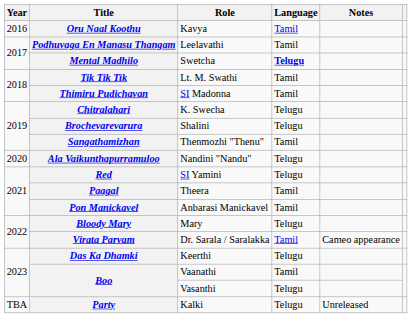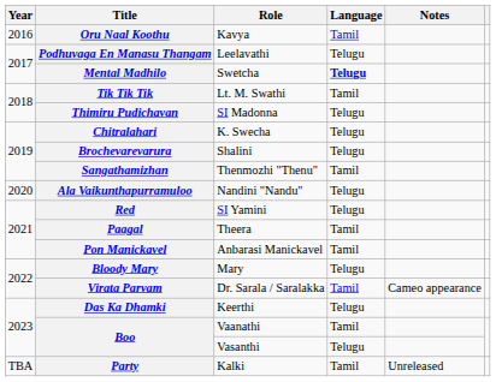 <table class="wikitable sortable plainrowheaders">
 <tr>
 <th scope="col">Year</th>
 <th scope="col">Title</th>
 <th scope="col">Role</th>
 <th scope="col">Language</th>
 <th scope="col" class="unsortable">Notes</th>
 <th scope="col" class="unsortable"></th>
 </tr>
 <tr>
 <td>2016</td>
 <th scope="row"><em><a href='#'>Oru Naal Koothu</a></em></th>
 <td>Kavya</td>
 <td><a href='#'>Tamil</a></td>
 <td></td>
 <td></td>
 </tr>
 <tr>
 <td rowspan="2">2017</td>
 <th scope="row"><em><a href='#'>Podhuvaga En Manasu Thangam</a></em></th>
 <td>Leelavathi</td>
-<td>Tamil</td>
+<td>Telugu</td>
 <td></td>
 <td></td>
 </tr>
 <tr>
 <th scope="row"><em><a href='#'>Mental Madhilo</a></em></th>
 <td>Swetcha</td>
 <td><strong><a href='#'>Telugu</a></strong></td>
 <td></td>
 <td></td>
 </tr>
 <tr>
 <td rowspan="2">2018</td>
 <th scope="row"><em><a href='#'>Tik Tik Tik</a></em></th>
 <td>Lt. M. Swathi</td>
 <td>Tamil</td>
 <td></td>
 <td></td>
 </tr>
 <tr>
 <th scope="row"><em><a href='#'>Thimiru Pudichavan</a></em></th>
 <td><a href='#'>SI</a> Madonna</td>
-<td>Tamil</td>
+<td>Telugu</td>
 <td></td>
 <td></td>
 </tr>
 <tr>
 <td rowspan="3">2019</td>
 <th scope="row"><em><a href='#'>Chitralahari</a></em></th>
 <td>K. Swecha</td>
 <td>Telugu</td>
 <td></td>
 <td></td>
 </tr>
 <tr>
 <th scope="row"><em><a href='#'>Brochevarevarura</a></em></th>
 <td>Shalini</td>
 <td>Telugu</td>
 <td></td>
 <td></td>
 </tr>
 <tr>
 <th scope="row"><em><a href='#'>Sangathamizhan</a></em></th>
 <td>Thenmozhi "Thenu"</td>
 <td>Tamil</td>
 <td></td>
 <td></td>
 </tr>
 <tr>
 <td>2020</td>
 <th scope="row"><em><a href='#'>Ala Vaikunthapurramuloo</a></em></th>
 <td>Nandini "Nandu"</td>
 <td>Telugu</td>
 <td></td>
 <td></td>
 </tr>
 <tr>
 <td rowspan="3">2021</td>
 <th scope="row"><em><a href='#'>Red</a></em></th>
 <td><a href='#'>SI</a> Yamini</td>
 <td>Telugu</td>
 <td></td>
 <td></td>
 </tr>
 <tr>
 <th scope="row"><em><a href='#'>Paagal</a></em></th>
 <td>Theera</td>
 <td>Tamil</td>
 <td></td>
 <td></td>
 </tr>
 <tr>
 <th scope="row"><em><a href='#'>Pon Manickavel</a></em></th>
 <td>Anbarasi Manickavel</td>
 <td>Tamil</td>
 <td></td>
 <td></td>
 </tr>
 <tr>
 <td rowspan="2">2022</td>
 <th scope="row"><em><a href='#'>Bloody Mary</a></em></th>
 <td>Mary</td>
 <td>Telugu</td>
 <td></td>
 <td></td>
 </tr>
 <tr>
 <th scope="row"><em><a href='#'>Virata Parvam</a></em></th>
 <td>Dr. Sarala / Saralakka</td>
 <td><a href='#'>Tamil</a></td>
 <td>Cameo appearance</td>
 <td></td>
 </tr>
 <tr>
 <td rowspan="3">2023</td>
 <th scope="row"><em><a href='#'>Das Ka Dhamki</a></em></th>
 <td>Keerthi</td>
 <td>Telugu</td>
 <td></td>
 <td></td>
 </tr>
 <tr>
 <th rowspan="2" scope="row"><em><a href='#'>Boo</a></em></th>
 <td>Vaanathi</td>
 <td>Tamil</td>
 <td></td>
 <td rowspan="2"></td>
 </tr>
 <tr>
 <td>Vasanthi</td>
 <td>Telugu</td>
 <td></td>
 </tr>
 <tr>
 <td>TBA</td>
 <th scope="row"><em><a href='#'>Party</a></em></th>
 <td>Kalki</td>
-<td>Telugu</td>
+<td>Tamil</td>
 <td>Unreleased</td>
 <td></td>
 </tr>
 </table>
